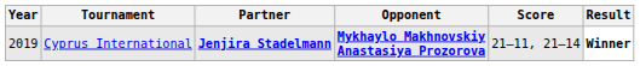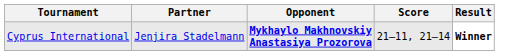 <table class="sortable wikitable" style="font-size: 90%;">
 <tr>
-<th>Year</th>
 <th>Tournament</th>
 <th>Partner</th>
 <th>Opponent</th>
 <th>Score</th>
 <th>Result</th>
 </tr>
 <tr style="background:#E9E9E9">
-<td align="center">2019</td>
 <td align="left"><a href='#'>Cyprus International</a></td>
-<td align="left"><strong> <a href='#'>Jenjira Stadelmann</a></strong></td>
+<td align="left"> <a href='#'>Jenjira Stadelmann</a></td>
 <td align="left"><strong> <a href='#'>Mykhaylo Makhnovskiy</a><br> <a href='#'>Anastasiya Prozorova</a></strong></td>
 <td align="left">21–11, 21–14</td>
 <td style="text-align:left; background:white"> <strong>Winner</strong></td>
 </tr>
 </table>
